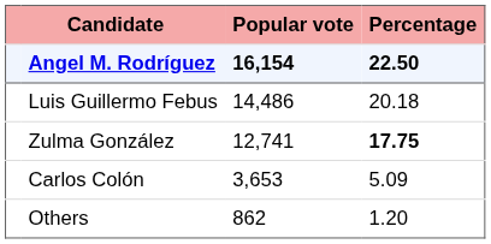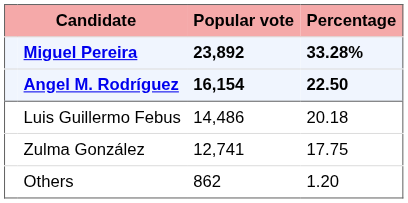 <table style="border: 1px solid #666666; border-collapse: collapse" align="center" cellpadding="6">
 <tr style="background-color: #F5A9A9">
 <th colspan="2">Candidate</th>
 <th>Popular vote</th>
 <th>Percentage</th>
+</tr>
+<tr style="background-color: #F0F5FE">
+<td style="border-top: 1px solid #DDDDDD"></td>
+<td style="border-top: 1px solid #DDDDDD"><strong><a href='#'>Miguel Pereira</a></strong></td>
+<td style="border-top: 1px solid #DDDDDD"><strong>23,892</strong></td>
+<td style="border-top: 1px solid #DDDDDD"><strong>33.28%</strong></td>
 </tr>
 <tr style="background-color: #F0F5FE">
 <td style="border-top: 1px solid #DDDDDD"></td>
 <td style="border-top: 1px solid #DDDDDD"><strong><a href='#'>Angel M. Rodríguez</a></strong></td>
 <td style="border-top: 1px solid #DDDDDD"><strong>16,154</strong></td>
 <td style="border-top: 1px solid #DDDDDD"><strong>22.50</strong></td>
 </tr>
 <tr>
 <td style="border-top: 1px solid #666666"></td>
 <td style="border-top: 1px solid #666666">Luis Guillermo Febus</td>
 <td style="border-top: 1px solid #666666">14,486</td>
 <td style="border-top: 1px solid #666666">20.18</td>
 </tr>
 <tr>
 <td style="border-top: 1px solid #DDDDDD"></td>
 <td style="border-top: 1px solid #DDDDDD">Zulma González</td>
 <td style="border-top: 1px solid #DDDDDD">12,741</td>
-<td style="border-top: 1px solid #DDDDDD"><strong>17.75</strong></td>
-</tr>
-<tr>
-<td style="border-top: 1px solid #DDDDDD"></td>
-<td style="border-top: 1px solid #DDDDDD">Carlos Colón</td>
-<td style="border-top: 1px solid #DDDDDD">3,653</td>
-<td style="border-top: 1px solid #DDDDDD">5.09</td>
+<td style="border-top: 1px solid #DDDDDD">17.75</td>
 </tr>
 <tr>
 <td style="border-top: 1px solid #DDDDDD"></td>
 <td style="border-top: 1px solid #DDDDDD">Others</td>
 <td style="border-top: 1px solid #DDDDDD">862</td>
 <td style="border-top: 1px solid #DDDDDD">1.20</td>
 </tr>
 </table>
